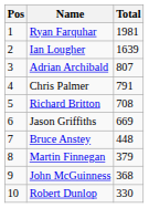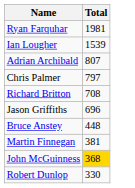 <table class="wikitable" border="1">
 <tr>
-<th>Pos</th>
 <th>Name</th>
 <th>Total</th>
 </tr>
 <tr>
-<td>1</td>
 <td><a href='#'>Ryan Farquhar</a></td>
 <td>1981</td>
 </tr>
 <tr>
-<td>2</td>
 <td><a href='#'>Ian Lougher</a></td>
-<td>1639</td>
+<td>1539</td>
 </tr>
 <tr>
-<td>3</td>
 <td><a href='#'>Adrian Archibald</a></td>
 <td>807</td>
 </tr>
 <tr>
-<td>4</td>
 <td>Chris Palmer</td>
-<td>791</td>
+<td>797</td>
 </tr>
 <tr>
-<td>5</td>
 <td><a href='#'>Richard Britton</a></td>
 <td>708</td>
 </tr>
 <tr>
-<td>6</td>
 <td>Jason Griffiths</td>
-<td>669</td>
+<td>696</td>
 </tr>
 <tr>
-<td>7</td>
 <td><a href='#'>Bruce Anstey</a></td>
 <td>448</td>
 </tr>
 <tr>
-<td>8</td>
 <td><a href='#'>Martin Finnegan</a></td>
-<td>379</td>
+<td>381</td>
 </tr>
 <tr>
-<td>9</td>
 <td><a href='#'>John McGuinness</a></td>
-<td>368</td>
+<td style="background: gold;">368</td>
 </tr>
 <tr>
-<td>10</td>
 <td><a href='#'>Robert Dunlop</a></td>
 <td>330</td>
 </tr>
 </table>
